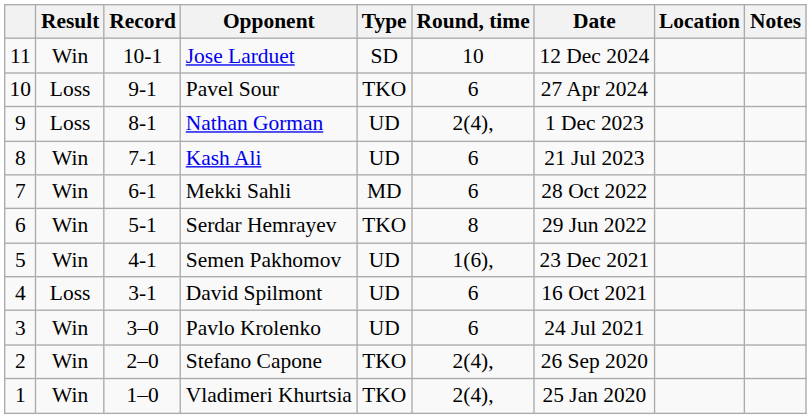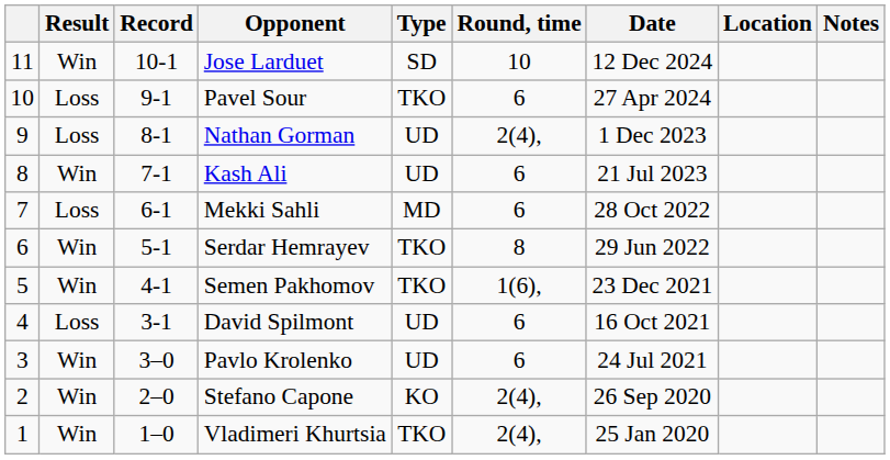 <table class="wikitable" style="text-align:center">
 <tr>
 <th></th>
 <th>Result</th>
 <th>Record</th>
 <th>Opponent</th>
 <th>Type</th>
 <th>Round, time</th>
 <th>Date</th>
 <th>Location</th>
 <th>Notes</th>
 </tr>
 <tr>
 <td>11</td>
 <td>Win</td>
 <td>10-1</td>
 <td align=left> <a href='#'>Jose Larduet</a></td>
 <td>SD</td>
 <td>10</td>
 <td>12 Dec 2024</td>
 <td align=left></td>
 <td></td>
 </tr>
 <tr>
 <td>10</td>
 <td>Loss</td>
 <td>9-1</td>
 <td align=left> Pavel Sour</td>
 <td>TKO</td>
 <td>6</td>
 <td>27 Apr 2024</td>
 <td align=left></td>
 <td></td>
 </tr>
 <tr>
 <td>9</td>
 <td>Loss</td>
 <td>8-1</td>
 <td align=left> <a href='#'>Nathan Gorman</a></td>
 <td>UD</td>
 <td>2(4), </td>
 <td>1 Dec 2023</td>
 <td align=left></td>
 <td></td>
 </tr>
 <tr>
 <td>8</td>
 <td>Win</td>
 <td>7-1</td>
 <td align=left> <a href='#'>Kash Ali</a></td>
 <td>UD</td>
 <td>6</td>
 <td>21 Jul 2023</td>
 <td align=left></td>
 <td></td>
 </tr>
 <tr>
 <td>7</td>
-<td>Win</td>
+<td>Loss</td>
 <td>6-1</td>
 <td align=left> Mekki Sahli</td>
 <td>MD</td>
 <td>6</td>
 <td>28 Oct 2022</td>
 <td align=left></td>
 <td></td>
 </tr>
 <tr>
 <td>6</td>
 <td>Win</td>
 <td>5-1</td>
 <td align=left> Serdar Hemrayev</td>
 <td>TKO</td>
 <td>8</td>
 <td>29 Jun 2022</td>
 <td align=left></td>
 <td></td>
 </tr>
 <tr>
 <td>5</td>
 <td>Win</td>
 <td>4-1</td>
 <td align=left> Semen Pakhomov</td>
-<td>UD</td>
+<td>TKO</td>
 <td>1(6), </td>
 <td>23 Dec 2021</td>
 <td align=left></td>
 <td></td>
 </tr>
 <tr>
 <td>4</td>
 <td>Loss</td>
 <td>3-1</td>
 <td align=left> David Spilmont</td>
 <td>UD</td>
 <td>6</td>
 <td>16 Oct 2021</td>
 <td align=left></td>
 <td></td>
 </tr>
 <tr>
 <td>3</td>
 <td>Win</td>
 <td>3–0</td>
 <td align=left> Pavlo Krolenko</td>
 <td>UD</td>
 <td>6</td>
 <td>24 Jul 2021</td>
 <td align=left></td>
 <td></td>
 </tr>
 <tr>
 <td>2</td>
 <td>Win</td>
 <td>2–0</td>
 <td align=left> Stefano Capone</td>
-<td>TKO</td>
+<td>KO</td>
 <td>2(4), </td>
 <td>26 Sep 2020</td>
 <td align=left></td>
 <td></td>
 </tr>
 <tr>
 <td>1</td>
 <td>Win</td>
 <td>1–0</td>
 <td align=left> Vladimeri Khurtsia</td>
 <td>TKO</td>
 <td>2(4), </td>
 <td>25 Jan 2020</td>
 <td align=left></td>
 <td></td>
 </tr>
 </table>
